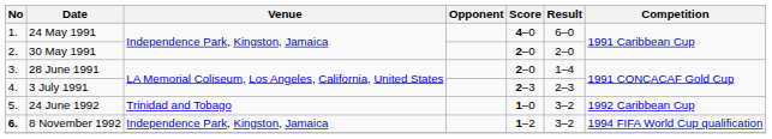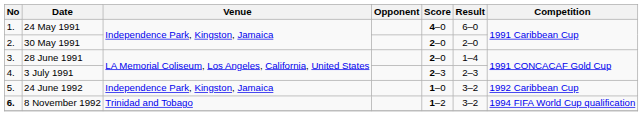 <table class="wikitable" style="font-size:85%;">
 <tr>
 <th>No</th>
 <th>Date</th>
 <th>Venue</th>
 <th>Opponent</th>
 <th>Score</th>
 <th>Result</th>
 <th>Competition</th>
 </tr>
 <tr>
 <td>1.</td>
 <td>24 May 1991</td>
 <td rowspan="2"><a href='#'>Independence Park</a>, <a href='#'>Kingston</a>, <a href='#'>Jamaica</a></td>
 <td></td>
 <td align=center><strong>4</strong>–0</td>
 <td align=center>6–0</td>
 <td rowspan="2"><a href='#'>1991 Caribbean Cup</a></td>
 </tr>
 <tr>
 <td>2.</td>
 <td>30 May 1991</td>
 <td></td>
 <td align=center><strong>2</strong>–0</td>
 <td align=center>2–0</td>
 </tr>
 <tr>
 <td>3.</td>
 <td>28 June 1991</td>
 <td rowspan="2"><a href='#'>LA Memorial Coliseum</a>, <a href='#'>Los Angeles</a>, <a href='#'>California</a>, <a href='#'>United States</a></td>
 <td></td>
 <td align=center><strong>2</strong>–0</td>
 <td align=center>1–4</td>
 <td rowspan="2"><a href='#'>1991 CONCACAF Gold Cup</a></td>
 </tr>
 <tr>
 <td>4.</td>
 <td>3 July 1991</td>
 <td></td>
 <td align=center><strong>2</strong>–3</td>
 <td align=center>2–3</td>
 </tr>
 <tr>
 <td>5.</td>
 <td>24 June 1992</td>
-<td><a href='#'>Trinidad and Tobago</a></td>
+<td><a href='#'>Independence Park</a>, <a href='#'>Kingston</a>, <a href='#'>Jamaica</a></td>
 <td></td>
 <td align=center><strong>1</strong>–0</td>
 <td align=center>3–2</td>
 <td><a href='#'>1992 Caribbean Cup</a></td>
 </tr>
 <tr>
 <td><strong>6.</strong></td>
 <td>8 November 1992</td>
-<td><a href='#'>Independence Park</a>, <a href='#'>Kingston</a>, <a href='#'>Jamaica</a></td>
+<td><a href='#'>Trinidad and Tobago</a></td>
 <td></td>
 <td align=center><strong>1</strong>–2</td>
 <td align=center>3–2</td>
 <td><a href='#'>1994 FIFA World Cup qualification</a></td>
 </tr>
 <tr>
 </tr>
 </table>
